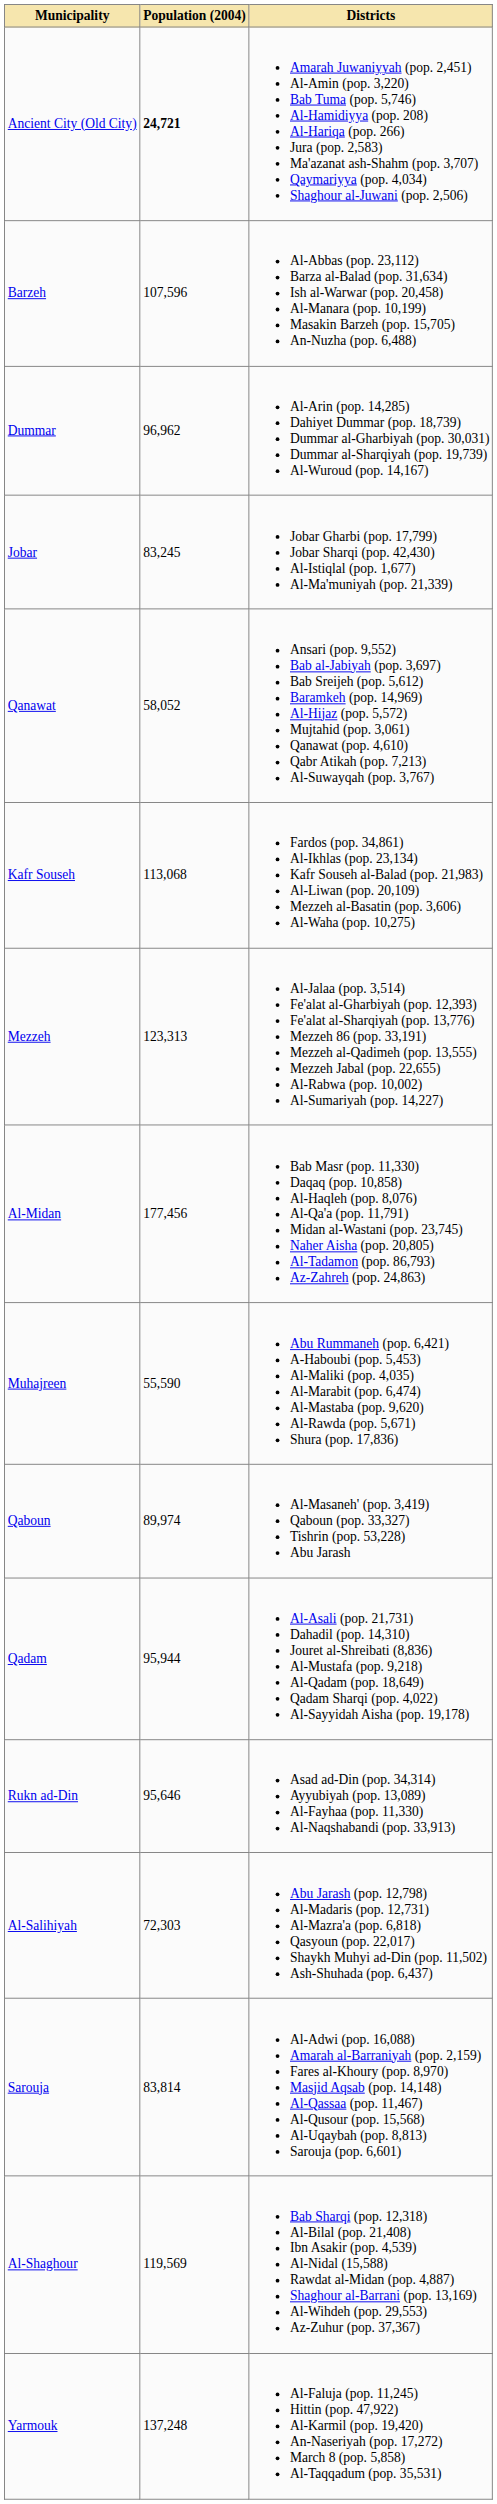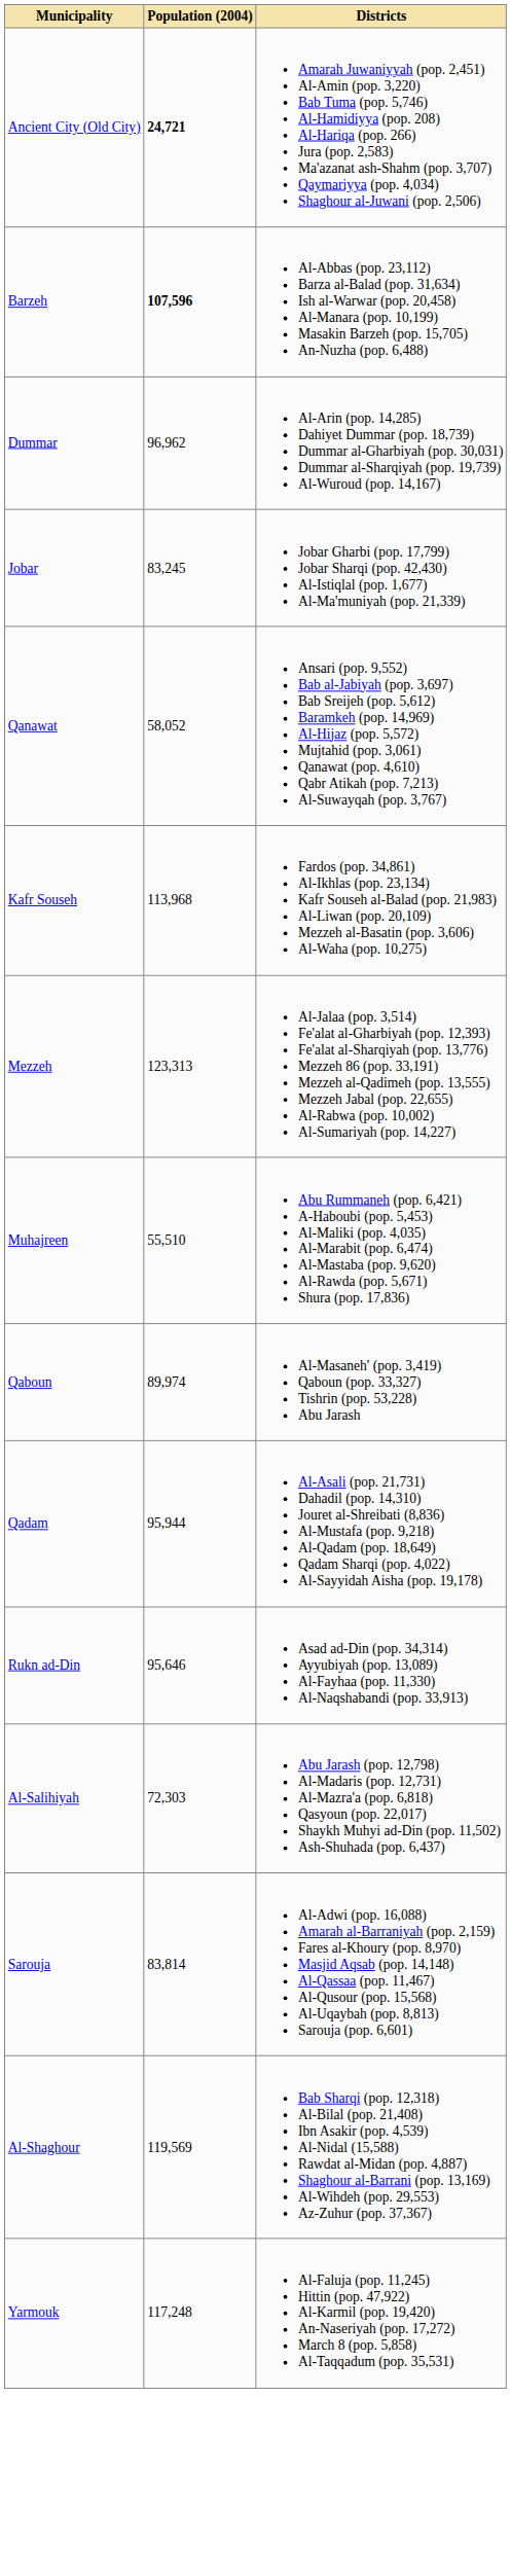 <table class="nowraplinks" cellspacing="0" cellpadding="3" rules="all" style="background:#fbfbfb; border-style: solid; border-width: 1px; font-size:90%; empty-cells:show; border-collapse:collapse">
 <tr style="background:#f6e6ae;">
 <th>Municipality</th>
 <th>Population (2004)</th>
 <th>Districts</th>
 </tr>
 <tr>
 <td><a href='#'>Ancient City (Old City)</a></td>
 <td><strong>24,721</strong></td>
 <td><br><ul><li><a href='#'>Amarah Juwaniyyah</a> (pop. 2,451)</li><li>Al-Amin (pop. 3,220)</li><li><a href='#'>Bab Tuma</a> (pop. 5,746)</li><li><a href='#'>Al-Hamidiyya</a> (pop. 208)</li><li><a href='#'>Al-Hariqa</a> (pop. 266)</li><li>Jura (pop. 2,583)</li><li>Ma'azanat ash-Shahm (pop. 3,707)</li><li><a href='#'>Qaymariyya</a> (pop. 4,034)</li><li><a href='#'>Shaghour al-Juwani</a> (pop. 2,506)</li></ul></td>
 </tr>
 <tr>
 <td><a href='#'>Barzeh</a></td>
-<td>107,596</td>
+<td><strong>107,596</strong></td>
 <td><br><ul><li>Al-Abbas (pop. 23,112)</li><li>Barza al-Balad (pop. 31,634)</li><li>Ish al-Warwar (pop. 20,458)</li><li>Al-Manara (pop. 10,199)</li><li>Masakin Barzeh (pop. 15,705)</li><li>An-Nuzha (pop. 6,488)</li></ul></td>
 </tr>
 <tr>
 <td><a href='#'>Dummar</a></td>
 <td>96,962</td>
 <td><br><ul><li>Al-Arin (pop. 14,285)</li><li>Dahiyet Dummar (pop. 18,739)</li><li>Dummar al-Gharbiyah (pop. 30,031)</li><li>Dummar al-Sharqiyah (pop. 19,739)</li><li>Al-Wuroud (pop. 14,167)</li></ul></td>
 </tr>
 <tr>
 <td><a href='#'>Jobar</a></td>
 <td>83,245</td>
 <td><br><ul><li>Jobar Gharbi (pop. 17,799)</li><li>Jobar Sharqi (pop. 42,430)</li><li>Al-Istiqlal (pop. 1,677)</li><li>Al-Ma'muniyah (pop. 21,339)</li></ul></td>
 </tr>
 <tr>
 <td><a href='#'>Qanawat</a></td>
 <td>58,052</td>
 <td><br><ul><li>Ansari (pop. 9,552)</li><li><a href='#'>Bab al-Jabiyah</a> (pop. 3,697)</li><li>Bab Sreijeh (pop. 5,612)</li><li><a href='#'>Baramkeh</a> (pop. 14,969)</li><li><a href='#'>Al-Hijaz</a> (pop. 5,572)</li><li>Mujtahid (pop. 3,061)</li><li>Qanawat (pop. 4,610)</li><li>Qabr Atikah (pop. 7,213)</li><li>Al-Suwayqah (pop. 3,767)</li></ul></td>
 </tr>
 <tr>
 <td><a href='#'>Kafr Souseh</a></td>
-<td>113,068</td>
+<td>113,968</td>
 <td><br><ul><li>Fardos (pop. 34,861)</li><li>Al-Ikhlas (pop. 23,134)</li><li>Kafr Souseh al-Balad (pop. 21,983)</li><li>Al-Liwan (pop. 20,109)</li><li>Mezzeh al-Basatin (pop. 3,606)</li><li>Al-Waha (pop. 10,275)</li></ul></td>
 </tr>
 <tr>
 <td><a href='#'>Mezzeh</a></td>
 <td>123,313</td>
 <td><br><ul><li>Al-Jalaa (pop. 3,514)</li><li>Fe'alat al-Gharbiyah (pop. 12,393)</li><li>Fe'alat al-Sharqiyah (pop. 13,776)</li><li>Mezzeh 86 (pop. 33,191)</li><li>Mezzeh al-Qadimeh (pop. 13,555)</li><li>Mezzeh Jabal (pop. 22,655)</li><li>Al-Rabwa (pop. 10,002)</li><li>Al-Sumariyah (pop. 14,227)</li></ul></td>
 </tr>
 <tr>
-<td><a href='#'>Al-Midan</a></td>
-<td>177,456</td>
-<td><br><ul><li>Bab Masr (pop. 11,330)</li><li>Daqaq (pop. 10,858)</li><li>Al-Haqleh (pop. 8,076)</li><li>Al-Qa'a (pop. 11,791)</li><li>Midan al-Wastani (pop. 23,745)</li><li><a href='#'>Naher Aisha</a> (pop. 20,805)</li><li><a href='#'>Al-Tadamon</a> (pop. 86,793)</li><li><a href='#'>Az-Zahreh</a> (pop. 24,863)</li></ul></td>
-</tr>
-<tr>
 <td><a href='#'>Muhajreen</a></td>
-<td>55,590</td>
+<td>55,510</td>
 <td><br><ul><li><a href='#'>Abu Rummaneh</a> (pop. 6,421)</li><li>A-Haboubi (pop. 5,453)</li><li>Al-Maliki (pop. 4,035)</li><li>Al-Marabit (pop. 6,474)</li><li>Al-Mastaba (pop. 9,620)</li><li>Al-Rawda (pop. 5,671)</li><li>Shura (pop. 17,836)</li></ul></td>
 </tr>
 <tr>
 <td><a href='#'>Qaboun</a></td>
 <td>89,974</td>
 <td><br><ul><li>Al-Masaneh' (pop. 3,419)</li><li>Qaboun (pop. 33,327)</li><li>Tishrin (pop. 53,228)</li><li>Abu Jarash</li></ul></td>
 </tr>
 <tr>
 <td><a href='#'>Qadam</a></td>
 <td>95,944</td>
 <td><br><ul><li><a href='#'>Al-Asali</a> (pop. 21,731)</li><li>Dahadil (pop. 14,310)</li><li>Jouret al-Shreibati (8,836)</li><li>Al-Mustafa (pop. 9,218)</li><li>Al-Qadam (pop. 18,649)</li><li>Qadam Sharqi (pop. 4,022)</li><li>Al-Sayyidah Aisha (pop. 19,178)</li></ul></td>
 </tr>
 <tr>
 <td><a href='#'>Rukn ad-Din</a></td>
 <td>95,646</td>
 <td><br><ul><li>Asad ad-Din (pop. 34,314)</li><li>Ayyubiyah (pop. 13,089)</li><li>Al-Fayhaa (pop. 11,330)</li><li>Al-Naqshabandi (pop. 33,913)</li></ul></td>
 </tr>
 <tr>
 <td><a href='#'>Al-Salihiyah</a></td>
 <td>72,303</td>
 <td><br><ul><li><a href='#'>Abu Jarash</a> (pop. 12,798)</li><li>Al-Madaris (pop. 12,731)</li><li>Al-Mazra'a (pop. 6,818)</li><li>Qasyoun (pop. 22,017)</li><li>Shaykh Muhyi ad-Din (pop. 11,502)</li><li>Ash-Shuhada (pop. 6,437)</li></ul></td>
 </tr>
 <tr>
 <td><a href='#'>Sarouja</a></td>
 <td>83,814</td>
 <td><br><ul><li>Al-Adwi (pop. 16,088)</li><li><a href='#'>Amarah al-Barraniyah</a> (pop. 2,159)</li><li>Fares al-Khoury (pop. 8,970)</li><li><a href='#'>Masjid Aqsab</a> (pop. 14,148)</li><li><a href='#'>Al-Qassaa</a> (pop. 11,467)</li><li>Al-Qusour (pop. 15,568)</li><li>Al-Uqaybah (pop. 8,813)</li><li>Sarouja (pop. 6,601)</li></ul></td>
 </tr>
 <tr>
 <td><a href='#'>Al-Shaghour</a></td>
 <td>119,569</td>
 <td><br><ul><li><a href='#'>Bab Sharqi</a> (pop. 12,318)</li><li>Al-Bilal (pop. 21,408)</li><li>Ibn Asakir (pop. 4,539)</li><li>Al-Nidal (15,588)</li><li>Rawdat al-Midan (pop. 4,887)</li><li><a href='#'>Shaghour al-Barrani</a> (pop. 13,169)</li><li>Al-Wihdeh (pop. 29,553)</li><li>Az-Zuhur (pop. 37,367)</li></ul></td>
 </tr>
 <tr>
 <td><a href='#'>Yarmouk</a></td>
-<td>137,248</td>
+<td>117,248</td>
 <td><br><ul><li>Al-Faluja (pop. 11,245)</li><li>Hittin (pop. 47,922)</li><li>Al-Karmil (pop. 19,420)</li><li>An-Naseriyah (pop. 17,272)</li><li>March 8 (pop. 5,858)</li><li>Al-Taqqadum (pop. 35,531)</li></ul></td>
 </tr>
 </table>
